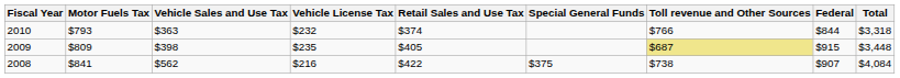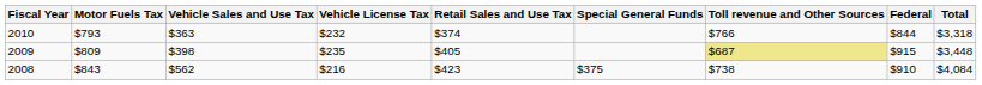 <table class="wikitable sortable">
 <tr>
 <th>Fiscal Year</th>
 <th>Motor Fuels Tax</th>
 <th>Vehicle Sales and Use Tax</th>
 <th>Vehicle License Tax</th>
 <th>Retail Sales and Use Tax</th>
 <th>Special General Funds</th>
 <th>Toll revenue and Other Sources</th>
 <th>Federal</th>
 <th>Total</th>
 </tr>
 <tr>
 <td>2010</td>
 <td>$793</td>
 <td>$363</td>
 <td>$232</td>
 <td>$374</td>
 <td></td>
 <td>$766</td>
 <td>$844</td>
 <td>$3,318</td>
 </tr>
 <tr>
 <td>2009</td>
 <td>$809</td>
 <td>$398</td>
 <td>$235</td>
 <td>$405</td>
 <td></td>
 <td style="background: khaki;">$687</td>
 <td>$915</td>
 <td>$3,448</td>
 </tr>
 <tr>
 <td>2008</td>
-<td>$841</td>
+<td>$843</td>
 <td>$562</td>
 <td>$216</td>
-<td>$422</td>
+<td>$423</td>
 <td>$375</td>
 <td>$738</td>
-<td>$907</td>
+<td>$910</td>
 <td>$4,084</td>
 </tr>
 </table>
